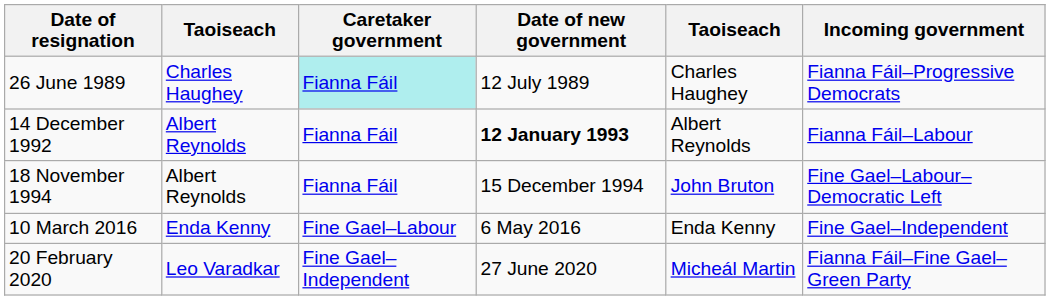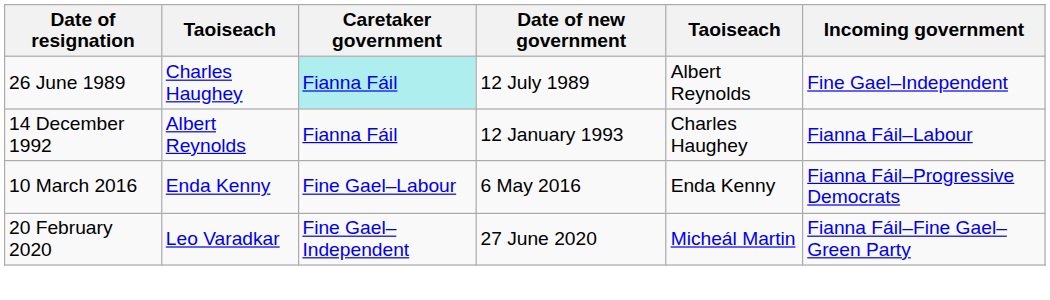 <table class=wikitable>
 <tr>
 <th>Date of resignation</th>
 <th>Taoiseach</th>
 <th>Caretaker government</th>
 <th>Date of new government</th>
 <th>Taoiseach</th>
 <th>Incoming government</th>
 </tr>
 <tr>
 <td>26 June 1989</td>
 <td><a href='#'>Charles Haughey</a></td>
 <td style="background: paleturquoise;"><a href='#'>Fianna Fáil</a></td>
 <td>12 July 1989</td>
-<td>Charles Haughey</td>
-<td><a href='#'>Fianna Fáil–Progressive Democrats</a></td>
+<td>Albert Reynolds</td>
+<td><a href='#'>Fine Gael–Independent</a></td>
 </tr>
 <tr>
 <td>14 December 1992</td>
 <td><a href='#'>Albert Reynolds</a></td>
 <td><a href='#'>Fianna Fáil</a></td>
-<td><strong>12 January 1993</strong></td>
-<td>Albert Reynolds</td>
+<td>12 January 1993</td>
+<td>Charles Haughey</td>
 <td><a href='#'>Fianna Fáil–Labour</a></td>
-</tr>
-<tr>
-<td>18 November 1994</td>
-<td>Albert Reynolds</td>
-<td><a href='#'>Fianna Fáil</a></td>
-<td>15 December 1994</td>
-<td><a href='#'>John Bruton</a></td>
-<td><a href='#'>Fine Gael–Labour–Democratic Left</a></td>
 </tr>
 <tr>
 <td>10 March 2016</td>
 <td><a href='#'>Enda Kenny</a></td>
 <td><a href='#'>Fine Gael–Labour</a></td>
 <td>6 May 2016</td>
 <td>Enda Kenny</td>
-<td><a href='#'>Fine Gael–Independent</a></td>
+<td><a href='#'>Fianna Fáil–Progressive Democrats</a></td>
 </tr>
 <tr>
 <td>20 February 2020</td>
 <td><a href='#'>Leo Varadkar</a></td>
 <td><a href='#'>Fine Gael–Independent</a></td>
 <td>27 June 2020</td>
 <td><a href='#'>Micheál Martin</a></td>
 <td><a href='#'>Fianna Fáil–Fine Gael–Green Party</a></td>
 </tr>
 </table>
